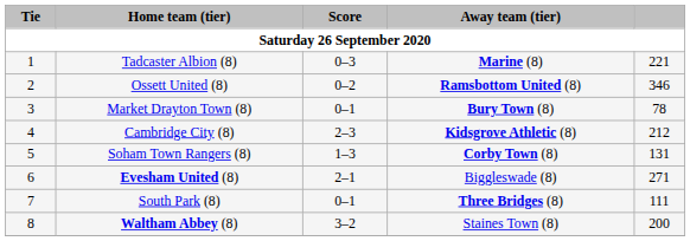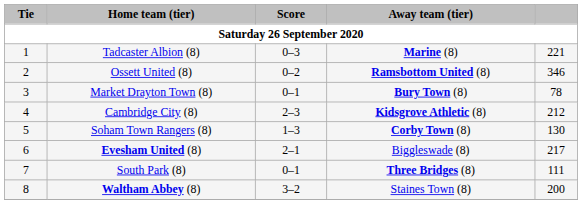 <table class="wikitable" style="width: 700px; background:WhiteSmoke; text-align:center; font-size:90%">
 <tr>
 <td scope="col" style="width:  7.50%; background:silver;"><strong>Tie</strong></td>
 <td scope="col" style="width: 36.25%; background:silver;"><strong>Home team (tier)</strong></td>
 <td scope="col" style="width: 12.50%; background:silver;"><strong>Score</strong></td>
 <td scope="col" style="width: 36.25%; background:silver;"><strong>Away team (tier)</strong></td>
 <td scope="col" style="width:  7.50%; background:silver;"><strong></strong></td>
 </tr>
 <tr>
 <td colspan="5" style= background:White><strong>Saturday 26 September 2020</strong></td>
 </tr>
 <tr>
 <td>1</td>
 <td><a href='#'>Tadcaster Albion</a> (8)</td>
 <td>0–3</td>
 <td><strong><a href='#'>Marine</a></strong> (8)</td>
 <td>221</td>
 </tr>
 <tr>
 <td>2</td>
 <td><a href='#'>Ossett United</a> (8)</td>
 <td>0–2</td>
 <td><strong><a href='#'>Ramsbottom United</a></strong> (8)</td>
 <td>346</td>
 </tr>
 <tr>
 <td>3</td>
 <td><a href='#'>Market Drayton Town</a> (8)</td>
 <td>0–1</td>
 <td><strong><a href='#'>Bury Town</a></strong> (8)</td>
 <td>78</td>
 </tr>
 <tr>
 <td>4</td>
 <td><a href='#'>Cambridge City</a> (8)</td>
 <td>2–3</td>
 <td><strong><a href='#'>Kidsgrove Athletic</a></strong> (8)</td>
 <td>212</td>
 </tr>
 <tr>
 <td>5</td>
 <td><a href='#'>Soham Town Rangers</a> (8)</td>
 <td>1–3</td>
 <td><strong><a href='#'>Corby Town</a></strong> (8)</td>
-<td>131</td>
+<td>130</td>
 </tr>
 <tr>
 <td>6</td>
 <td><strong><a href='#'>Evesham United</a></strong> (8)</td>
 <td>2–1</td>
 <td><a href='#'>Biggleswade</a> (8)</td>
-<td>271</td>
+<td>217</td>
 </tr>
 <tr>
 <td>7</td>
 <td><a href='#'>South Park</a> (8)</td>
 <td>0–1</td>
 <td><strong><a href='#'>Three Bridges</a></strong> (8)</td>
 <td>111</td>
 </tr>
 <tr>
 <td>8</td>
 <td><strong><a href='#'>Waltham Abbey</a></strong> (8)</td>
 <td>3–2</td>
 <td><a href='#'>Staines Town</a> (8)</td>
 <td>200</td>
 </tr>
 <tr>
 </tr>
 </table>
